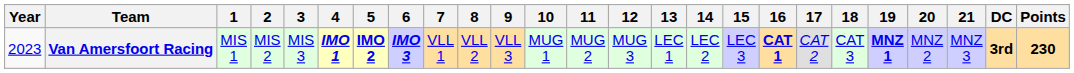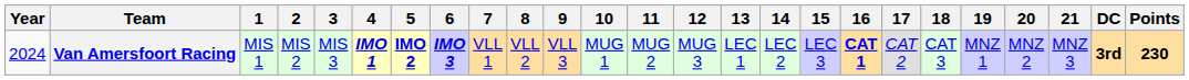 <table class="wikitable" style="text-align:center; font-size:85%">
 <tr>
 <th>Year</th>
 <th>Team</th>
 <th>1</th>
 <th>2</th>
 <th>3</th>
 <th>4</th>
 <th>5</th>
 <th>6</th>
 <th>7</th>
 <th>8</th>
 <th>9</th>
 <th>10</th>
 <th>11</th>
 <th>12</th>
 <th>13</th>
 <th>14</th>
 <th>15</th>
 <th>16</th>
 <th>17</th>
 <th>18</th>
 <th>19</th>
 <th>20</th>
 <th>21</th>
 <th>DC</th>
 <th>Points</th>
 </tr>
 <tr>
-<td><a href='#'>2023</a></td>
+<td><a href='#'>2024</a></td>
 <th nowrap><a href='#'>Van Amersfoort Racing</a></th>
 <td style="background:#DFFFDF"><a href='#'>MIS<br>1</a><br></td>
 <td style="background:#DFFFDF"><a href='#'>MIS<br>2</a><br></td>
 <td style="background:#DFFFDF"><a href='#'>MIS<br>3</a><br></td>
 <td style="background:#FFFFBF"><strong><em><a href='#'>IMO<br>1</a></em></strong><br></td>
 <td style="background:#FFFFBF"><strong><a href='#'>IMO<br>2</a></strong><br></td>
 <td style="background:#CFCFFF"><strong><em><a href='#'>IMO<br>3</a></em></strong><br></td>
 <td style="background:#FFDF9F"><a href='#'>VLL<br>1</a><br></td>
 <td style="background:#FFDF9F"><a href='#'>VLL<br>2</a><br></td>
 <td style="background:#FFDF9F"><a href='#'>VLL<br>3</a><br></td>
 <td style="background:#DFFFDF"><a href='#'>MUG<br>1</a><br></td>
 <td style="background:#DFFFDF"><a href='#'>MUG<br>2</a><br></td>
 <td style="background:#DFFFDF"><a href='#'>MUG<br>3</a><br></td>
 <td style="background:#DFFFDF"><a href='#'>LEC<br>1</a><br></td>
 <td style="background:#DFFFDF"><a href='#'>LEC<br>2</a><br></td>
 <td style="background:#CFCFFF"><a href='#'>LEC<br>3</a><br></td>
 <td style="background:#FFDF9F"><strong><a href='#'>CAT<br>1</a><br></strong></td>
 <td style="background:#DFDFDF"><em><a href='#'>CAT<br>2</a></em><br></td>
 <td style="background:#DFFFDF"><a href='#'>CAT<br>3</a><br></td>
-<td style="background:#CFCFFF"><strong><a href='#'>MNZ<br>1</a><br></strong></td>
+<td style="background:#CFCFFF"><a href='#'>MNZ<br>1</a><br></td>
 <td style="background:#CFCFFF"><a href='#'>MNZ<br>2</a><br></td>
 <td style="background:#CFCFFF"><a href='#'>MNZ<br>3</a><br></td>
 <th style="background:#FFDF9F">3rd</th>
 <th style="background:#FFDF9F">230</th>
 </tr>
 </table>
